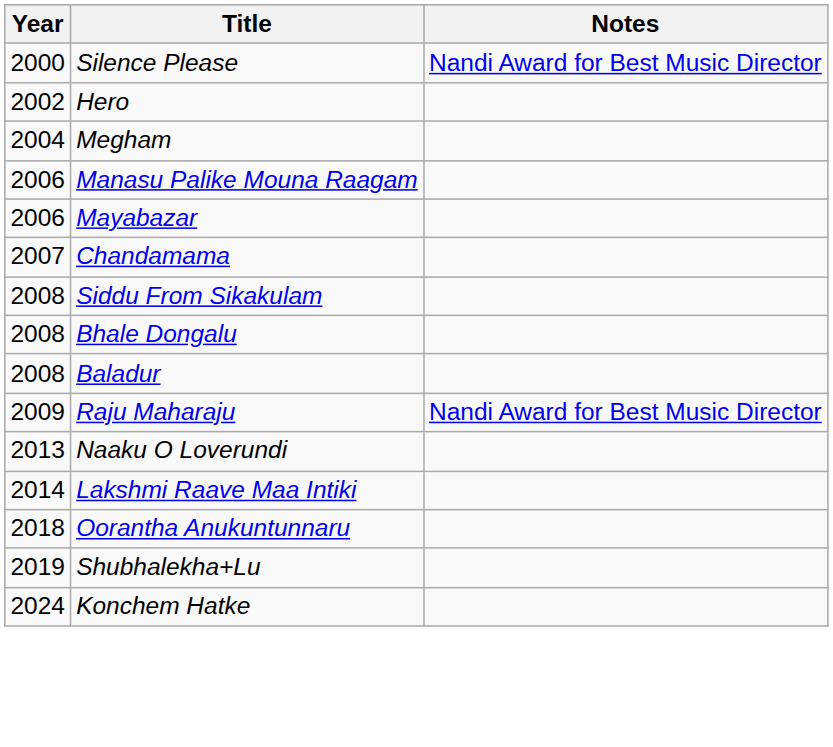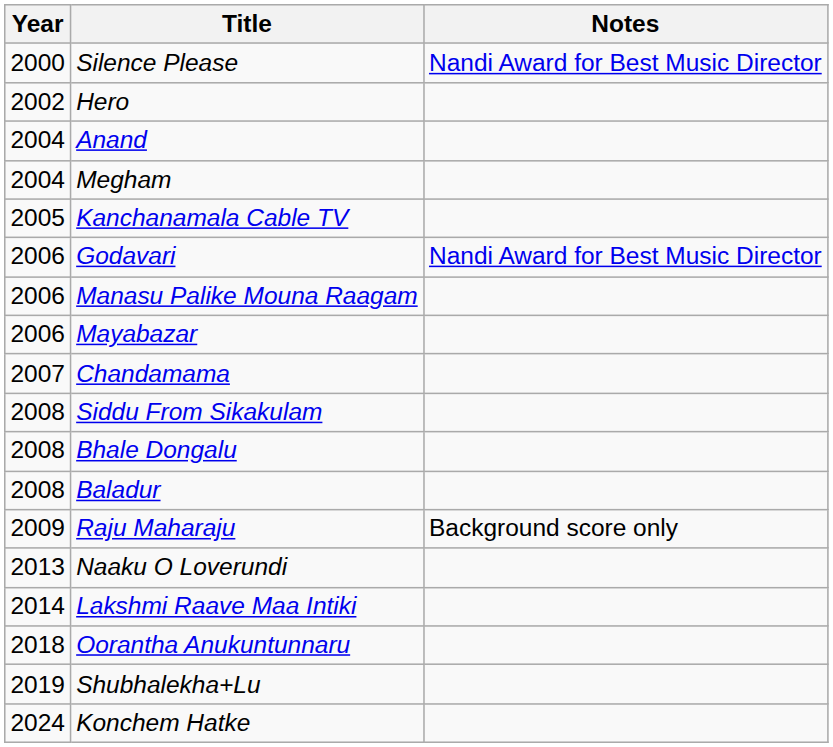 <table class="wikitable sortable">
 <tr>
 <th>Year</th>
 <th>Title</th>
 <th>Notes</th>
 </tr>
 <tr>
 <td>2000</td>
 <td><em>Silence Please</em></td>
 <td><a href='#'>Nandi Award for Best Music Director</a></td>
 </tr>
 <tr>
 <td>2002</td>
 <td><em>Hero</em></td>
 <td></td>
 </tr>
 <tr>
 <td>2004</td>
+<td><em><a href='#'>Anand</a></em></td>
+<td></td>
+</tr>
+<tr>
+<td>2004</td>
 <td><em>Megham</em></td>
 <td></td>
+</tr>
+<tr>
+<td>2005</td>
+<td><em><a href='#'>Kanchanamala Cable TV</a></em></td>
+<td></td>
+</tr>
+<tr>
+<td>2006</td>
+<td><em><a href='#'>Godavari</a></em></td>
+<td><a href='#'>Nandi Award for Best Music Director</a></td>
 </tr>
 <tr>
 <td>2006</td>
 <td><em><a href='#'>Manasu Palike Mouna Raagam</a></em></td>
 <td></td>
 </tr>
 <tr>
 <td>2006</td>
 <td><em><a href='#'>Mayabazar</a></em></td>
 <td></td>
 </tr>
 <tr>
 <td>2007</td>
 <td><em><a href='#'>Chandamama</a></em></td>
 <td></td>
 </tr>
 <tr>
 <td>2008</td>
 <td><em><a href='#'>Siddu From Sikakulam</a></em></td>
 <td></td>
 </tr>
 <tr>
 <td>2008</td>
 <td><em><a href='#'>Bhale Dongalu</a></em></td>
 <td></td>
 </tr>
 <tr>
 <td>2008</td>
 <td><em><a href='#'>Baladur</a></em></td>
 <td></td>
 </tr>
 <tr>
 <td>2009</td>
 <td><em><a href='#'>Raju Maharaju</a></em></td>
-<td><a href='#'>Nandi Award for Best Music Director</a></td>
+<td>Background score only</td>
 </tr>
 <tr>
 <td>2013</td>
 <td><em>Naaku O Loverundi</em></td>
 <td></td>
 </tr>
 <tr>
 <td>2014</td>
 <td><em><a href='#'>Lakshmi Raave Maa Intiki</a></em></td>
 <td></td>
 </tr>
 <tr>
 <td>2018</td>
 <td><em><a href='#'>Oorantha Anukuntunnaru</a></em></td>
 <td></td>
 </tr>
 <tr>
 <td>2019</td>
 <td><em>Shubhalekha+Lu</em></td>
 <td></td>
 </tr>
 <tr>
 <td>2024</td>
 <td><em>Konchem Hatke</em></td>
 <td></td>
 </tr>
 </table>
